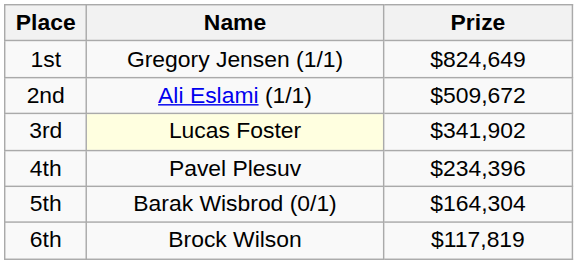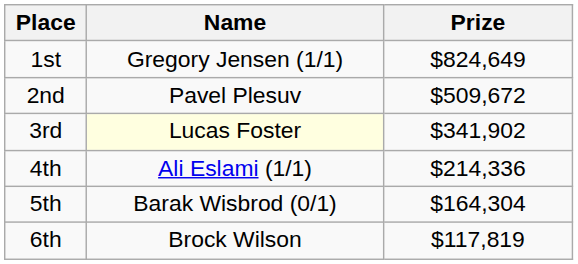 <table class="wikitable">
 <tr>
 <th width="50">Place</th>
 <th width="200">Name</th>
 <th width="125">Prize</th>
 </tr>
 <tr>
 <td align = "center">1st</td>
 <td align = "center"> Gregory Jensen (1/1)</td>
 <td align = "center">$824,649</td>
 </tr>
 <tr>
 <td align = "center">2nd</td>
-<td align = "center"> <a href='#'>Ali Eslami</a> (1/1)</td>
+<td align = "center"> Pavel Plesuv</td>
 <td align = "center">$509,672</td>
 </tr>
 <tr>
 <td align = "center">3rd</td>
 <td align = "center" style="background: lightyellow;"> Lucas Foster</td>
 <td align = "center">$341,902</td>
 </tr>
 <tr>
 <td align = "center">4th</td>
-<td align = "center"> Pavel Plesuv</td>
-<td align = "center">$234,396</td>
+<td align = "center"> <a href='#'>Ali Eslami</a> (1/1)</td>
+<td align = "center">$214,336</td>
 </tr>
 <tr>
 <td align = "center">5th</td>
 <td align = "center"> Barak Wisbrod (0/1)</td>
 <td align = "center">$164,304</td>
 </tr>
 <tr>
 <td align = "center">6th</td>
 <td align = "center"> Brock Wilson</td>
 <td align = "center">$117,819</td>
 </tr>
 </table>
